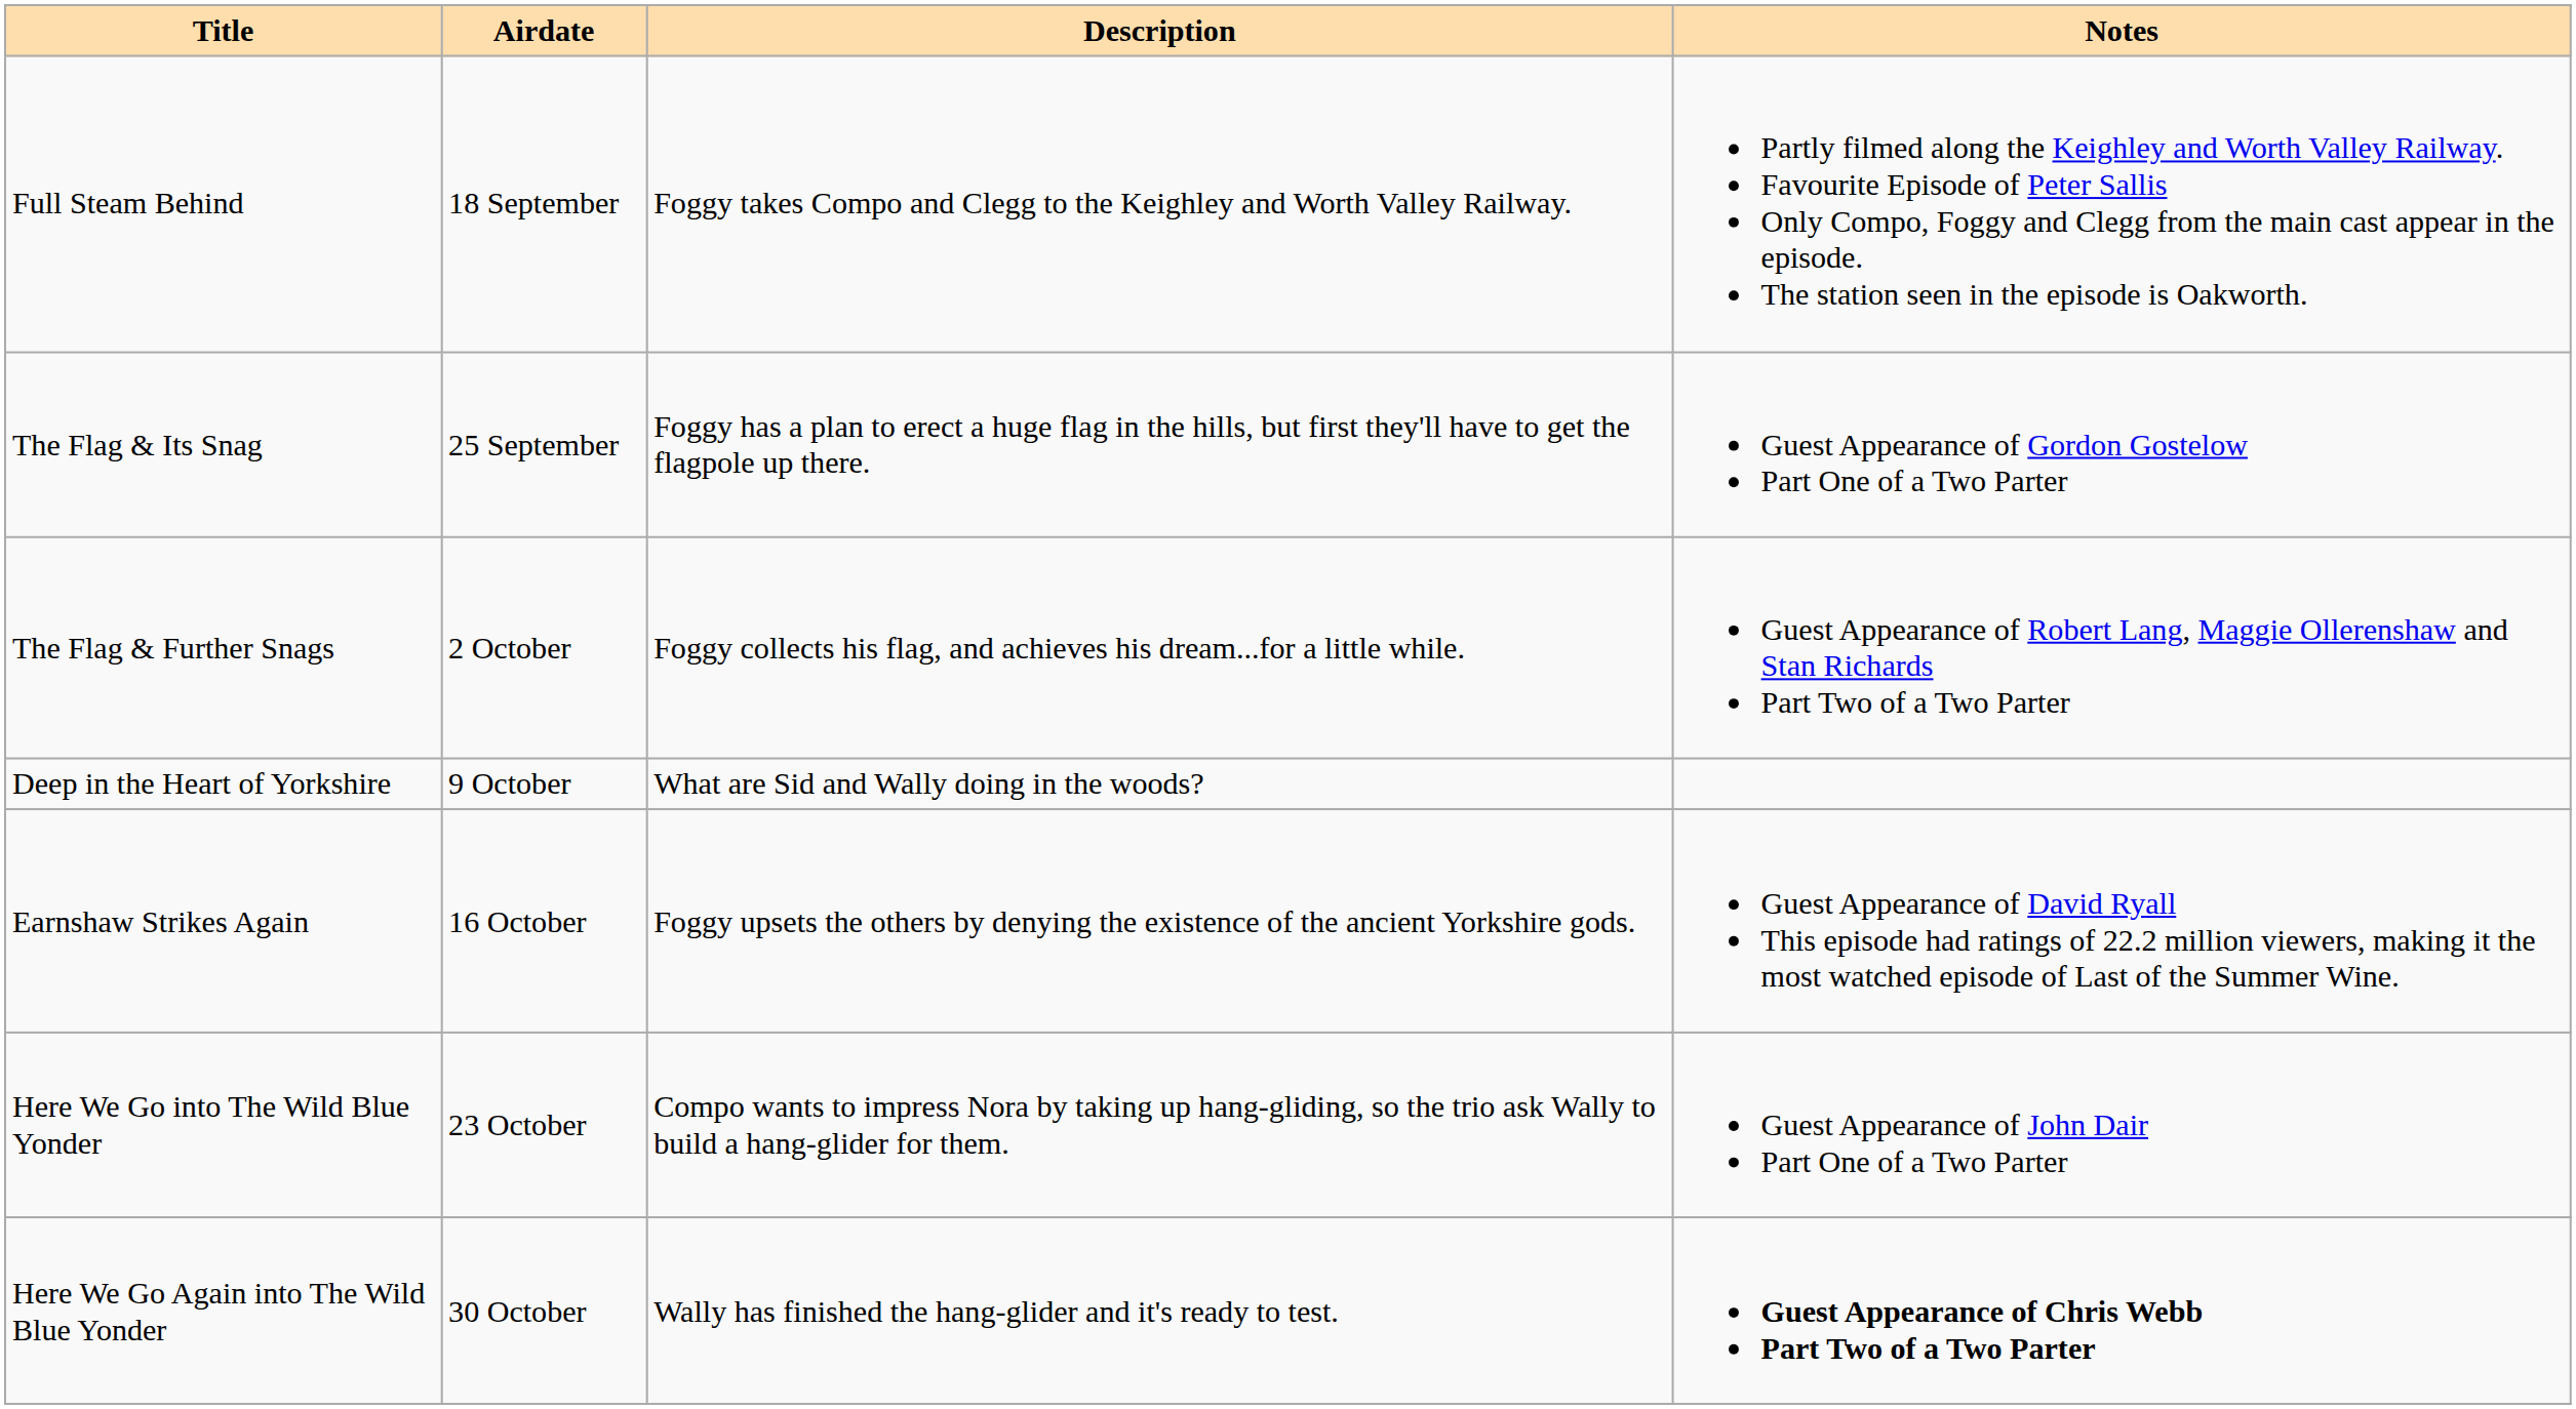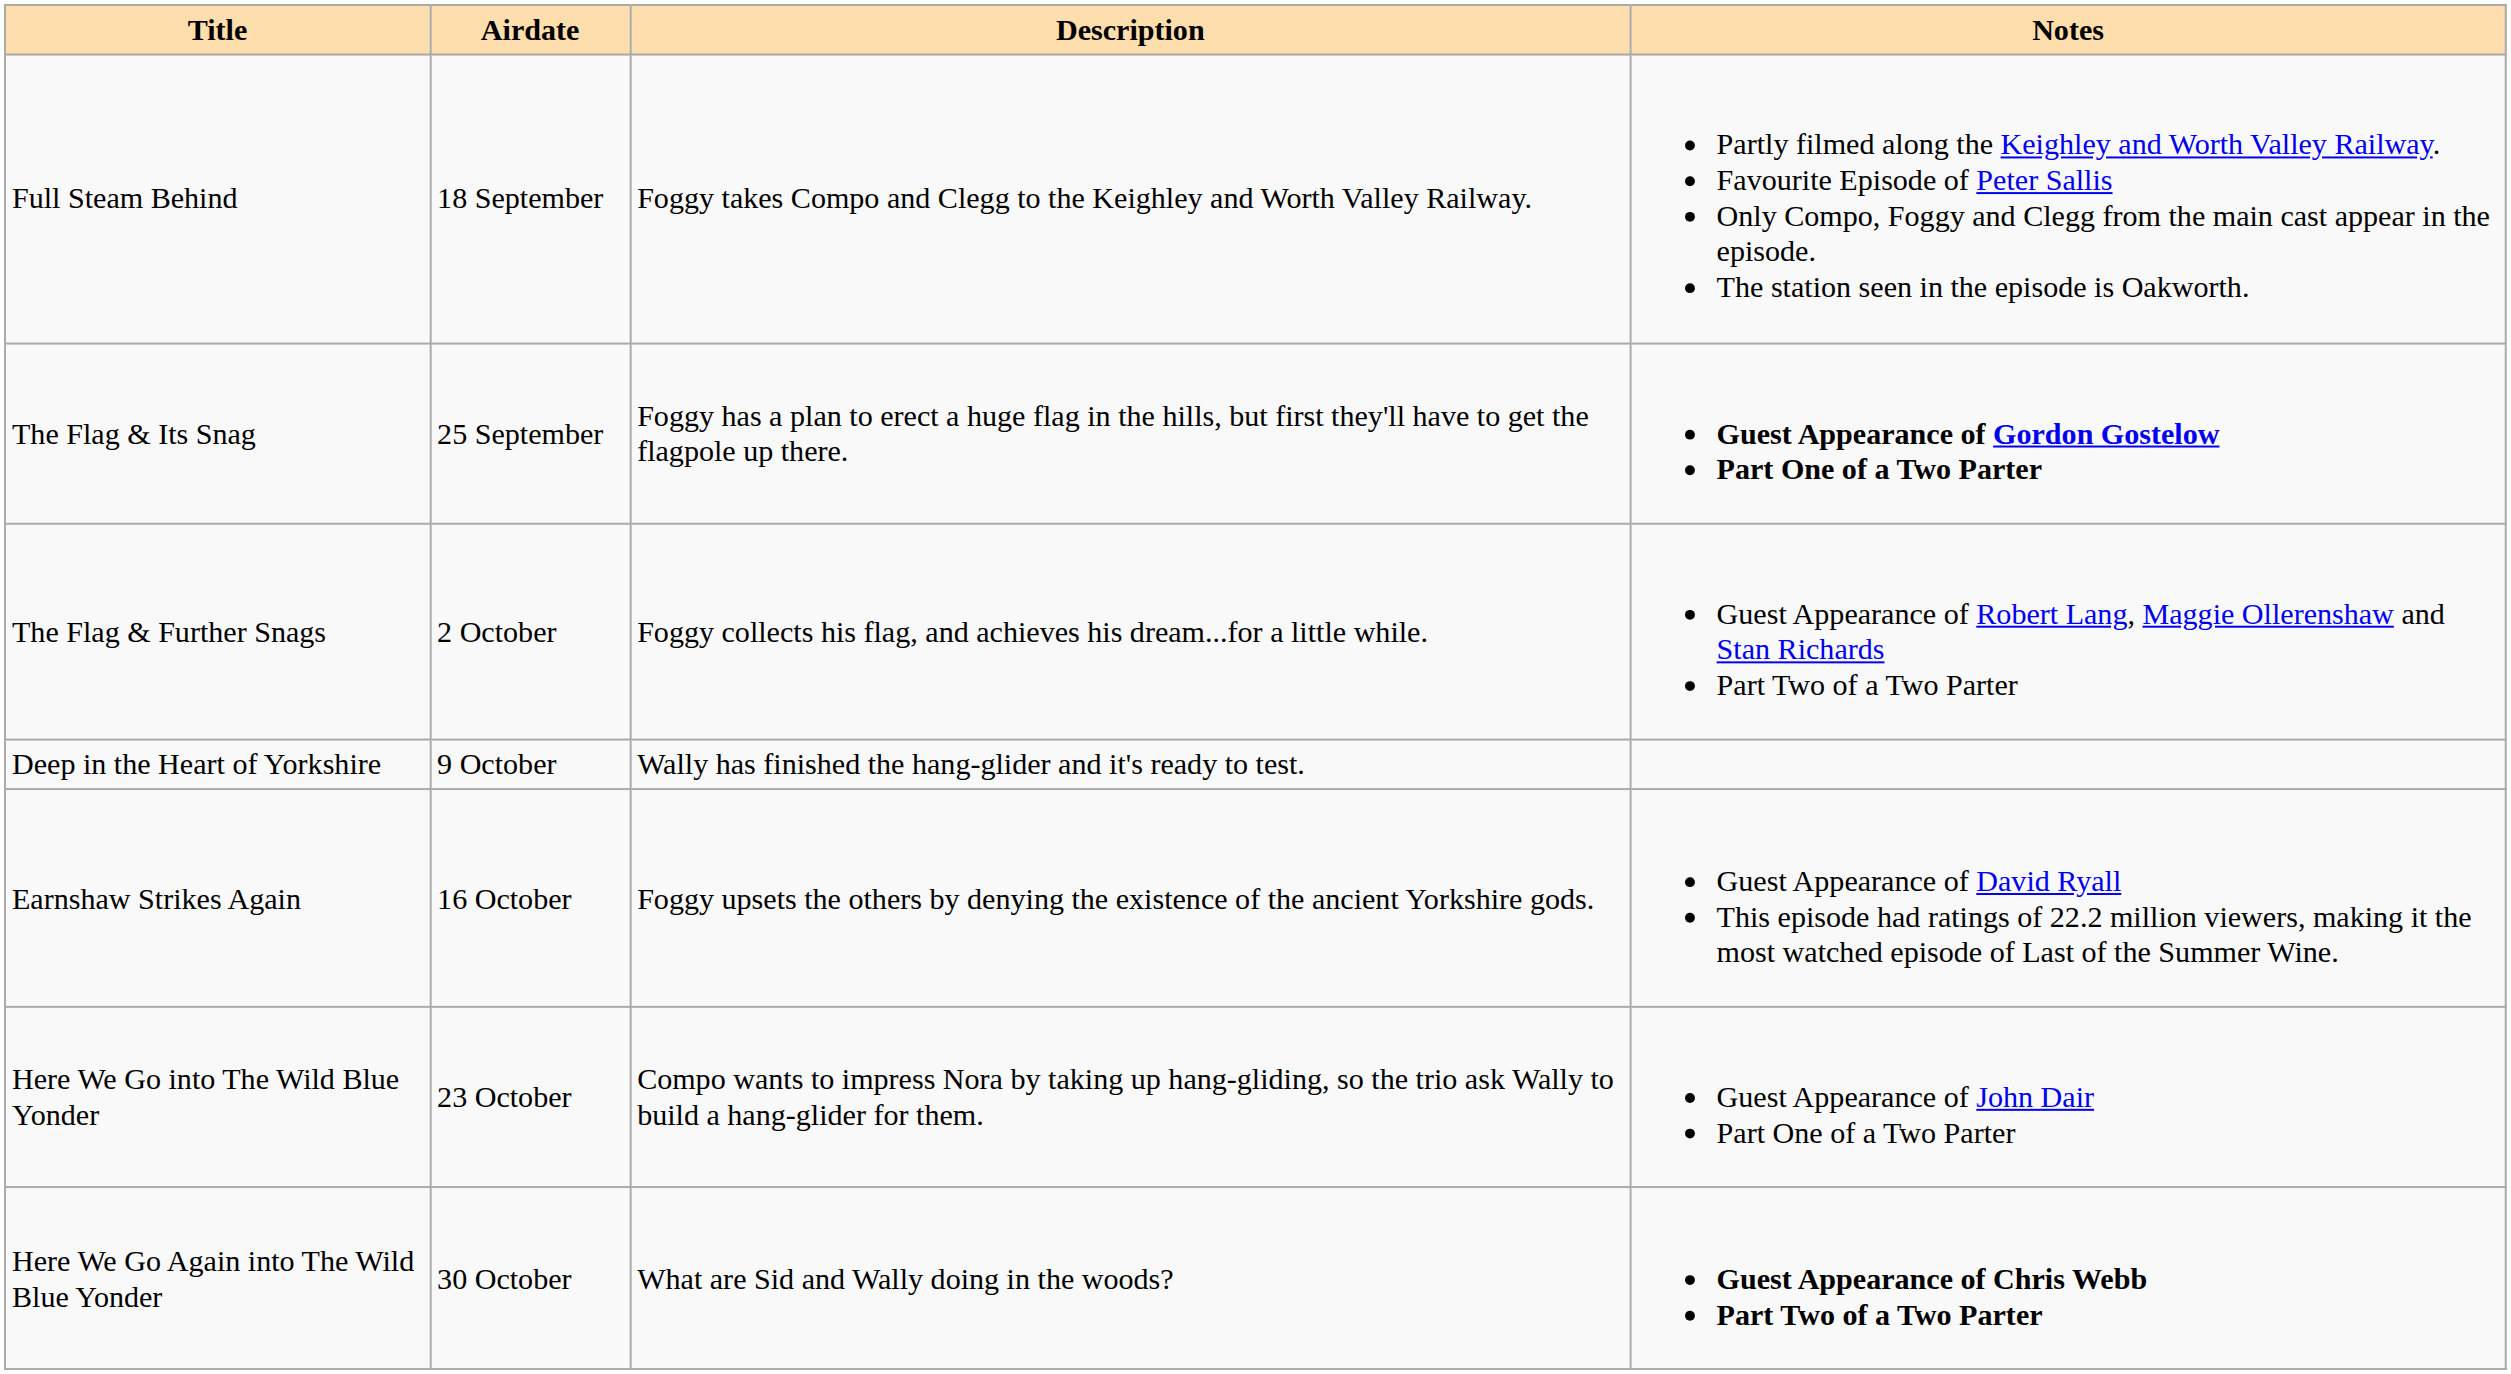 <table class="wikitable" width=100% border=1 style="font-size: 95%">
 <tr>
 <th style="background:#ffdead" width=17%>Title</th>
 <th style="background:#ffdead" width=8%>Airdate</th>
 <th style="background:#ffdead" width=40%>Description</th>
 <th style="background:#ffdead" width=35%>Notes</th>
 </tr>
 <tr>
 <td>Full Steam Behind</td>
 <td>18 September</td>
 <td>Foggy takes Compo and Clegg to the Keighley and Worth Valley Railway.</td>
 <td><br><ul><li>Partly filmed along the <a href='#'>Keighley and Worth Valley Railway</a>.</li><li>Favourite Episode of <a href='#'>Peter Sallis</a></li><li>Only Compo, Foggy and Clegg from the main cast appear in the episode.</li><li>The station seen in the episode is Oakworth.</li></ul></td>
 </tr>
 <tr>
 <td>The Flag & Its Snag</td>
 <td>25 September</td>
 <td>Foggy has a plan to erect a huge flag in the hills, but first they'll have to get the flagpole up there.</td>
-<td><br><ul><li>Guest Appearance of <a href='#'>Gordon Gostelow</a></li><li>Part One of a Two Parter</li></ul></td>
+<td><strong><br><ul><li>Guest Appearance of <a href='#'>Gordon Gostelow</a></li><li>Part One of a Two Parter</li></ul></strong></td>
 </tr>
 <tr>
 <td>The Flag & Further Snags</td>
 <td>2 October</td>
 <td>Foggy collects his flag, and achieves his dream...for a little while.</td>
 <td><br><ul><li>Guest Appearance of <a href='#'>Robert Lang</a>, <a href='#'>Maggie Ollerenshaw</a> and <a href='#'>Stan Richards</a></li><li>Part Two of a Two Parter</li></ul></td>
 </tr>
 <tr>
 <td>Deep in the Heart of Yorkshire</td>
 <td>9 October</td>
-<td>What are Sid and Wally doing in the woods?</td>
+<td>Wally has finished the hang-glider and it's ready to test.</td>
 <td></td>
 </tr>
 <tr>
 <td>Earnshaw Strikes Again</td>
 <td>16 October</td>
 <td>Foggy upsets the others by denying the existence of the ancient Yorkshire gods.</td>
 <td><br><ul><li>Guest Appearance of <a href='#'>David Ryall</a></li><li>This episode had ratings of 22.2 million viewers, making it the most watched episode of Last of the Summer Wine.</li></ul></td>
 </tr>
 <tr>
 <td>Here We Go into The Wild Blue Yonder</td>
 <td>23 October</td>
 <td>Compo wants to impress Nora by taking up hang-gliding, so the trio ask Wally to build a hang-glider for them.</td>
 <td><br><ul><li>Guest Appearance of <a href='#'>John Dair</a></li><li>Part One of a Two Parter</li></ul></td>
 </tr>
 <tr>
 <td>Here We Go Again into The Wild Blue Yonder</td>
 <td>30 October</td>
-<td>Wally has finished the hang-glider and it's ready to test.</td>
+<td>What are Sid and Wally doing in the woods?</td>
 <td><strong><br><ul><li>Guest Appearance of Chris Webb</li><li>Part Two of a Two Parter</li></ul></strong></td>
 </tr>
 <tr>
 </tr>
 </table>
